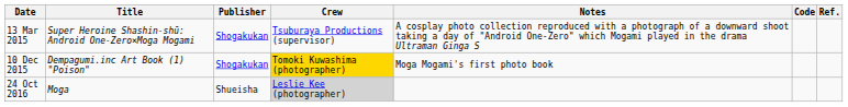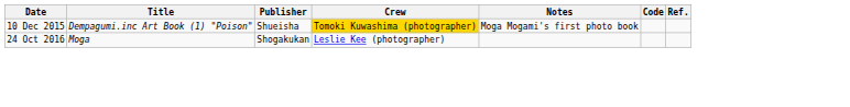 <table class="wikitable">
 <tr>
 <th>Date</th>
 <th>Title</th>
 <th>Publisher</th>
 <th>Crew</th>
 <th>Notes</th>
 <th>Code</th>
 <th>Ref.</th>
 </tr>
 <tr>
-<td>13 Mar 2015</td>
-<td><em>Super Heroine Shashin-shū: Android One-Zero×Moga Mogami</em></td>
-<td><a href='#'>Shogakukan</a></td>
-<td><a href='#'>Tsuburaya Productions</a> (supervisor)</td>
-<td>A cosplay photo collection reproduced with a photograph of a downward shoot taking a day of "Android One-Zero" which Mogami played in the drama <em>Ultraman Ginga S</em></td>
-<td></td>
-<td></td>
-</tr>
-<tr>
 <td>10 Dec 2015</td>
 <td><em>Dempagumi.inc Art Book (1) "Poison"</em></td>
-<td><a href='#'>Shogakukan</a></td>
+<td>Shueisha</td>
 <td style="background: gold;">Tomoki Kuwashima (photographer)</td>
 <td>Moga Mogami's first photo book</td>
 <td></td>
 <td></td>
 </tr>
 <tr>
 <td>24 Oct 2016</td>
 <td><em>Moga</em></td>
-<td>Shueisha</td>
-<td style="background: lightgrey;"><a href='#'>Leslie Kee</a> (photographer)</td>
+<td>Shogakukan</td>
+<td><a href='#'>Leslie Kee</a> (photographer)</td>
 <td></td>
 <td></td>
 <td></td>
 </tr>
 </table>
